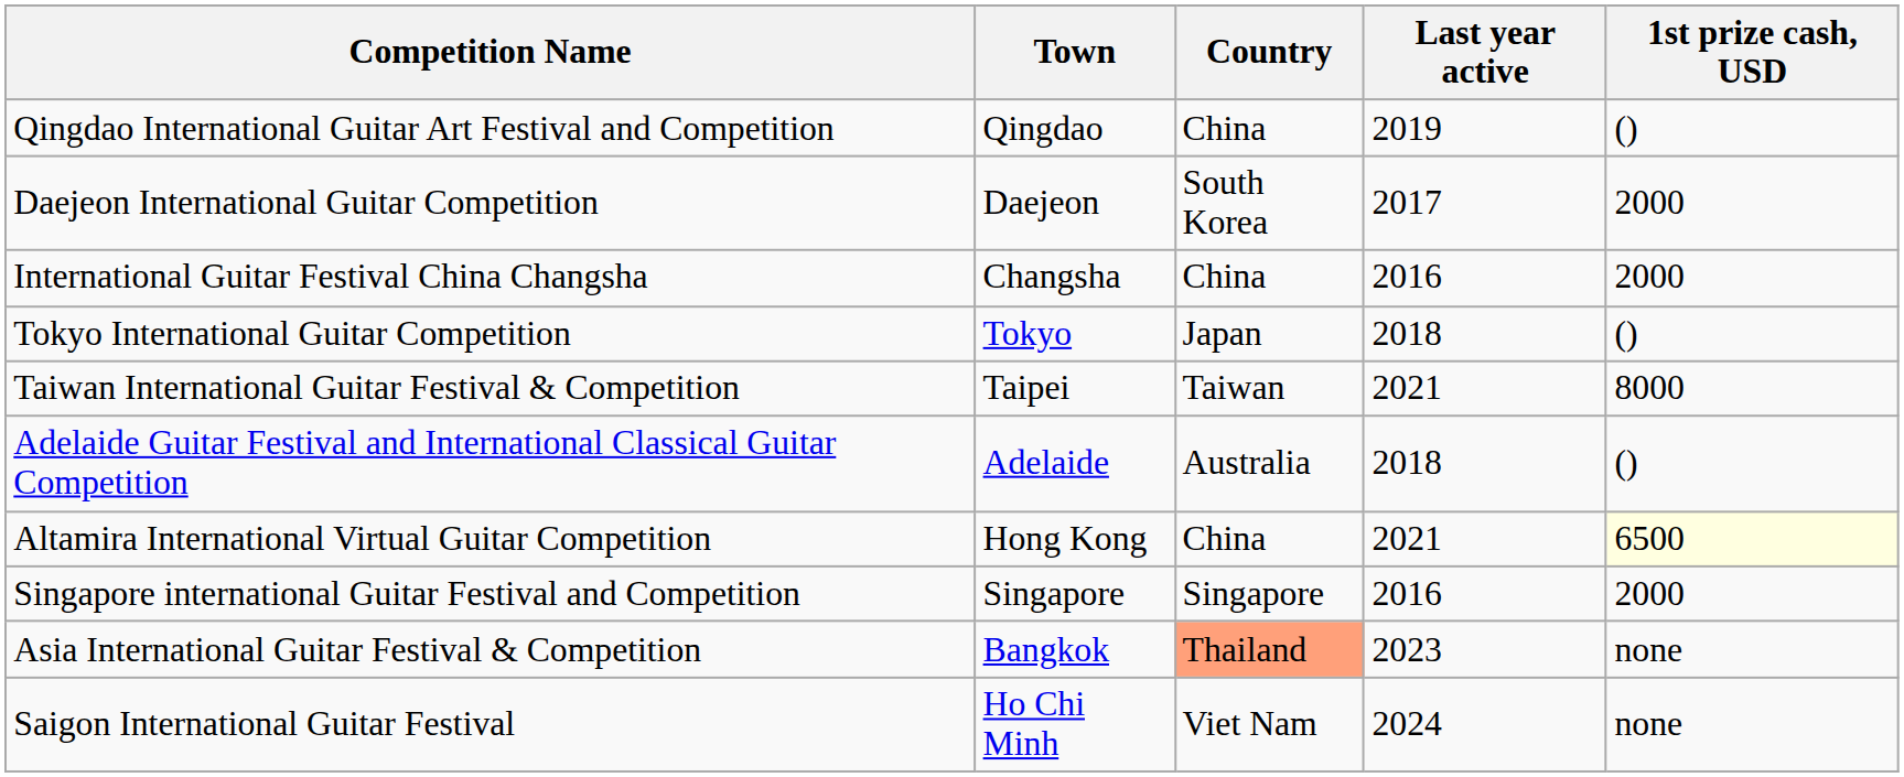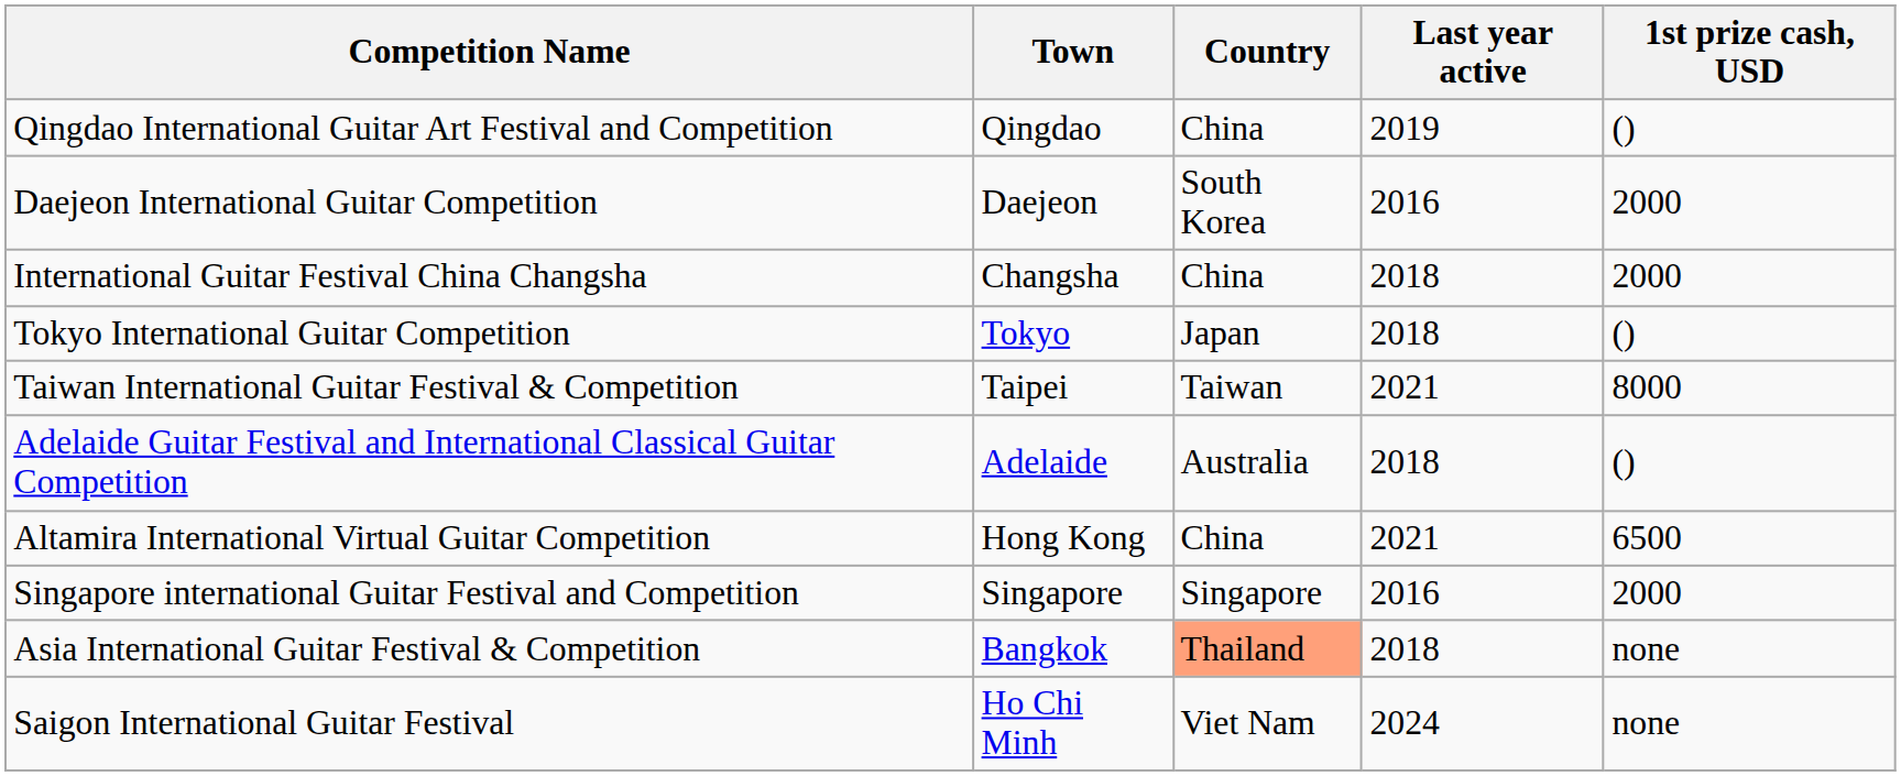 <table class="wikitable sortable">
 <tr>
 <th>Competition Name</th>
 <th>Town</th>
 <th>Country</th>
 <th>Last year active</th>
 <th>1st prize cash, USD</th>
 </tr>
 <tr>
 <td>Qingdao International Guitar Art Festival and Competition</td>
 <td>Qingdao</td>
 <td>China</td>
 <td>2019</td>
 <td> ()</td>
 </tr>
 <tr>
 <td>Daejeon International Guitar Competition</td>
 <td>Daejeon</td>
 <td>South Korea</td>
-<td>2017</td>
+<td>2016</td>
 <td>2000</td>
 </tr>
 <tr>
 <td>International Guitar Festival China Changsha</td>
 <td>Changsha</td>
 <td>China</td>
-<td>2016</td>
+<td>2018</td>
 <td>2000</td>
 </tr>
 <tr>
 <td>Tokyo International Guitar Competition</td>
 <td><a href='#'>Tokyo</a></td>
 <td>Japan</td>
 <td>2018</td>
 <td> ()</td>
 </tr>
 <tr>
 <td>Taiwan International Guitar Festival & Competition</td>
 <td>Taipei</td>
 <td>Taiwan</td>
 <td>2021</td>
 <td>8000</td>
 </tr>
 <tr>
 <td><a href='#'>Adelaide Guitar Festival and International Classical Guitar Competition</a></td>
 <td><a href='#'>Adelaide</a></td>
 <td>Australia</td>
 <td>2018</td>
 <td> ()</td>
 </tr>
 <tr>
 <td>Altamira International Virtual Guitar Competition</td>
 <td>Hong Kong</td>
 <td>China</td>
 <td>2021</td>
-<td style="background: lightyellow;">6500</td>
+<td>6500</td>
 </tr>
 <tr>
 <td>Singapore international Guitar Festival and Competition</td>
 <td>Singapore</td>
 <td>Singapore</td>
 <td>2016</td>
 <td>2000</td>
 </tr>
 <tr>
 <td>Asia International Guitar Festival & Competition</td>
 <td><a href='#'>Bangkok</a></td>
 <td style="background: lightsalmon;">Thailand</td>
-<td>2023</td>
+<td>2018</td>
 <td>none</td>
 </tr>
 <tr>
 <td>Saigon International Guitar Festival</td>
 <td><a href='#'>Ho Chi Minh</a></td>
 <td>Viet Nam</td>
 <td>2024</td>
 <td>none</td>
 </tr>
 </table>
